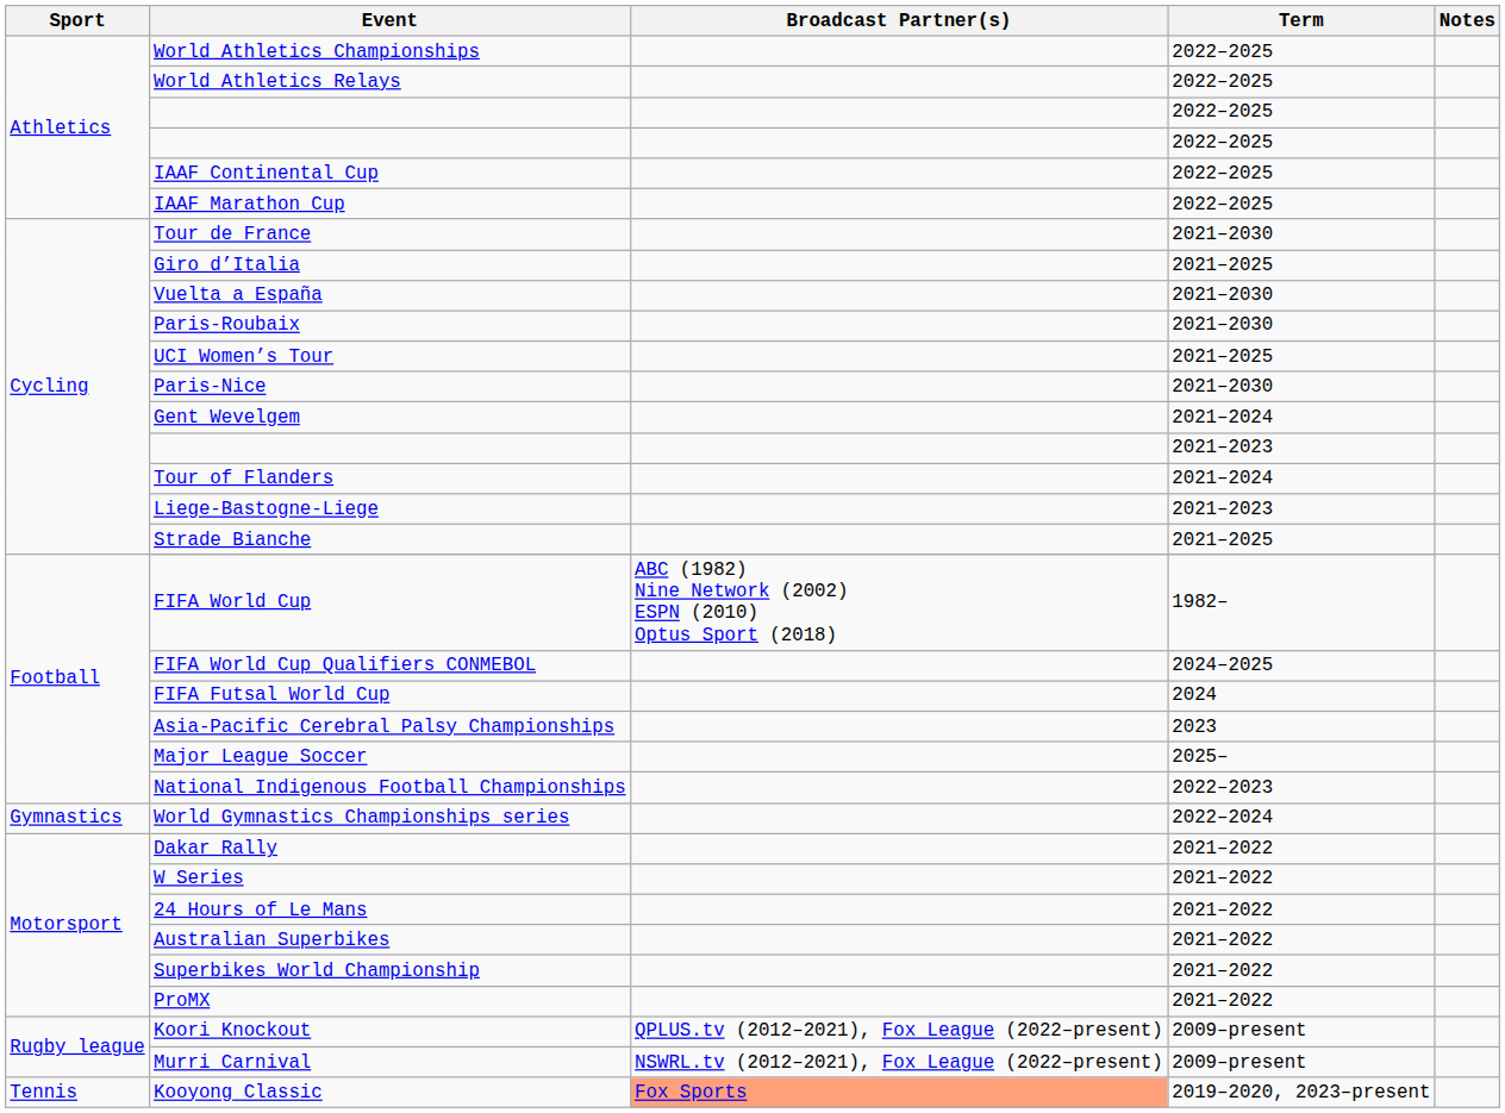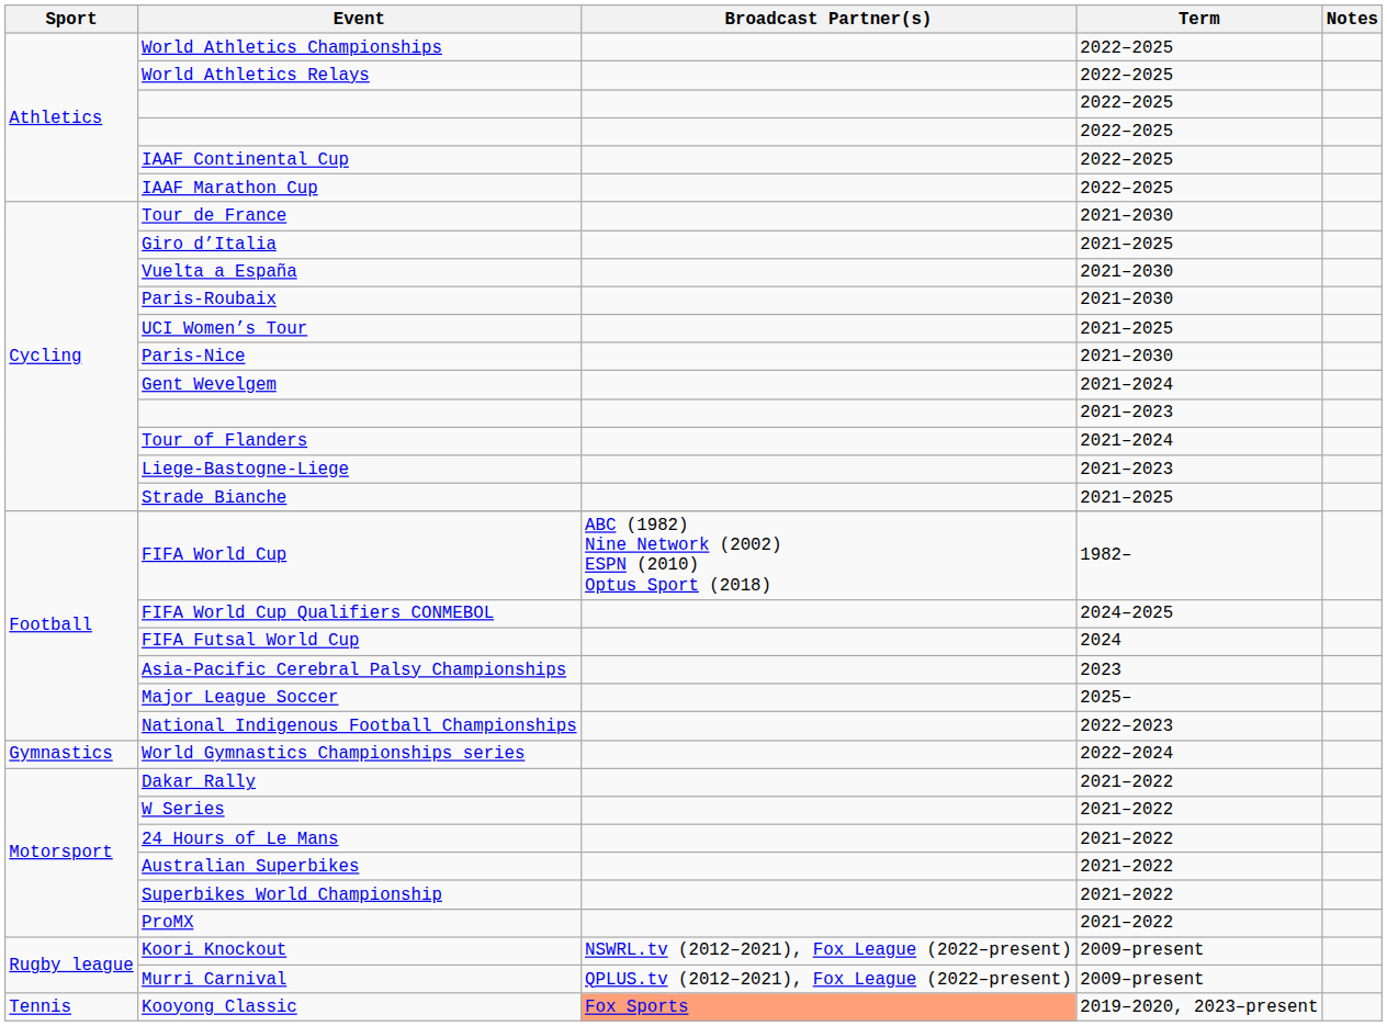 <table class="wikitable">
 <tr>
 <th>Sport</th>
 <th>Event</th>
 <th>Broadcast Partner(s)</th>
 <th>Term</th>
 <th>Notes</th>
 </tr>
 <tr>
 <td rowspan="6"><a href='#'>Athletics</a></td>
 <td><a href='#'>World Athletics Championships</a></td>
 <td></td>
 <td>2022–2025</td>
 <td></td>
 </tr>
 <tr>
 <td><a href='#'>World Athletics Relays</a></td>
 <td></td>
 <td>2022–2025</td>
 <td></td>
 </tr>
 <tr>
 <td></td>
 <td></td>
 <td>2022–2025</td>
 <td></td>
 </tr>
 <tr>
 <td></td>
 <td></td>
 <td>2022–2025</td>
 <td></td>
 </tr>
 <tr>
 <td><a href='#'>IAAF Continental Cup</a></td>
 <td></td>
 <td>2022–2025</td>
 <td></td>
 </tr>
 <tr>
 <td><a href='#'>IAAF Marathon Cup</a></td>
 <td></td>
 <td>2022–2025</td>
 <td></td>
 </tr>
 <tr>
 <td rowspan="11"><a href='#'>Cycling</a></td>
 <td><a href='#'>Tour de France</a></td>
 <td></td>
 <td>2021–2030</td>
 <td></td>
 </tr>
 <tr>
 <td><a href='#'>Giro d’Italia</a></td>
 <td></td>
 <td>2021–2025</td>
 <td></td>
 </tr>
 <tr>
 <td><a href='#'>Vuelta a España</a></td>
 <td></td>
 <td>2021–2030</td>
 <td></td>
 </tr>
 <tr>
 <td><a href='#'>Paris-Roubaix</a></td>
 <td></td>
 <td>2021–2030</td>
 <td></td>
 </tr>
 <tr>
 <td><a href='#'>UCI Women’s Tour</a></td>
 <td></td>
 <td>2021–2025</td>
 <td></td>
 </tr>
 <tr>
 <td><a href='#'>Paris-Nice</a></td>
 <td></td>
 <td>2021–2030</td>
 <td></td>
 </tr>
 <tr>
 <td><a href='#'>Gent Wevelgem</a></td>
 <td></td>
 <td>2021–2024</td>
 <td></td>
 </tr>
 <tr>
 <td></td>
 <td></td>
 <td>2021–2023</td>
 <td></td>
 </tr>
 <tr>
 <td><a href='#'>Tour of Flanders</a></td>
 <td></td>
 <td>2021–2024</td>
 <td></td>
 </tr>
 <tr>
 <td><a href='#'>Liege-Bastogne-Liege</a></td>
 <td></td>
 <td>2021–2023</td>
 <td></td>
 </tr>
 <tr>
 <td><a href='#'>Strade Bianche</a></td>
 <td></td>
 <td>2021–2025</td>
 <td></td>
 </tr>
 <tr>
 <td rowspan="7"><a href='#'>Football</a></td>
 </tr>
 <tr>
 <td><a href='#'>FIFA World Cup</a></td>
 <td><a href='#'>ABC</a> (1982)<br><a href='#'>Nine Network</a> (2002)<br><a href='#'>ESPN</a> (2010)<br><a href='#'>Optus Sport</a> (2018)</td>
 <td>1982–</td>
 </tr>
 <tr>
 <td><a href='#'>FIFA World Cup Qualifiers CONMEBOL</a></td>
 <td></td>
 <td>2024–2025</td>
 <td></td>
 </tr>
 <tr>
 <td><a href='#'>FIFA Futsal World Cup</a></td>
 <td></td>
 <td>2024</td>
 <td></td>
 </tr>
 <tr>
 <td><a href='#'>Asia-Pacific Cerebral Palsy Championships</a></td>
 <td></td>
 <td>2023</td>
 <td></td>
 </tr>
 <tr>
 <td><a href='#'>Major League Soccer</a></td>
 <td></td>
 <td>2025–</td>
 <td></td>
 </tr>
 <tr>
 <td><a href='#'>National Indigenous Football Championships</a></td>
 <td></td>
 <td>2022–2023</td>
 <td></td>
 </tr>
 <tr>
 <td><a href='#'>Gymnastics</a></td>
 <td><a href='#'>World Gymnastics Championships series</a></td>
 <td></td>
 <td>2022–2024</td>
 <td></td>
 </tr>
 <tr>
 <td rowspan="6"><a href='#'>Motorsport</a></td>
 <td><a href='#'>Dakar Rally</a></td>
 <td></td>
 <td>2021–2022</td>
 <td></td>
 </tr>
 <tr>
 <td><a href='#'>W Series</a></td>
 <td></td>
 <td>2021–2022</td>
 <td></td>
 </tr>
 <tr>
 <td><a href='#'>24 Hours of Le Mans</a></td>
 <td></td>
 <td>2021–2022</td>
 <td></td>
 </tr>
 <tr>
 <td><a href='#'>Australian Superbikes</a></td>
 <td></td>
 <td>2021–2022</td>
 <td></td>
 </tr>
 <tr>
 <td><a href='#'>Superbikes World Championship</a></td>
 <td></td>
 <td>2021–2022</td>
 <td></td>
 </tr>
 <tr>
 <td><a href='#'>ProMX</a></td>
 <td></td>
 <td>2021–2022</td>
 <td></td>
 </tr>
 <tr>
 <td rowspan="2"><a href='#'>Rugby league</a></td>
 <td><a href='#'>Koori Knockout</a></td>
-<td><a href='#'>QPLUS.tv</a> (2012–2021), <a href='#'>Fox League</a> (2022–present)</td>
+<td><a href='#'>NSWRL.tv</a> (2012–2021), <a href='#'>Fox League</a> (2022–present)</td>
 <td>2009–present</td>
 <td></td>
 </tr>
 <tr>
 <td><a href='#'>Murri Carnival</a></td>
-<td><a href='#'>NSWRL.tv</a> (2012–2021), <a href='#'>Fox League</a> (2022–present)</td>
+<td><a href='#'>QPLUS.tv</a> (2012–2021), <a href='#'>Fox League</a> (2022–present)</td>
 <td>2009–present</td>
 <td></td>
 </tr>
 <tr>
 <td><a href='#'>Tennis</a></td>
 <td><a href='#'>Kooyong Classic</a></td>
 <td style="background: lightsalmon;"><a href='#'>Fox Sports</a></td>
 <td>2019–2020, 2023–present</td>
 <td></td>
 </tr>
 </table>
